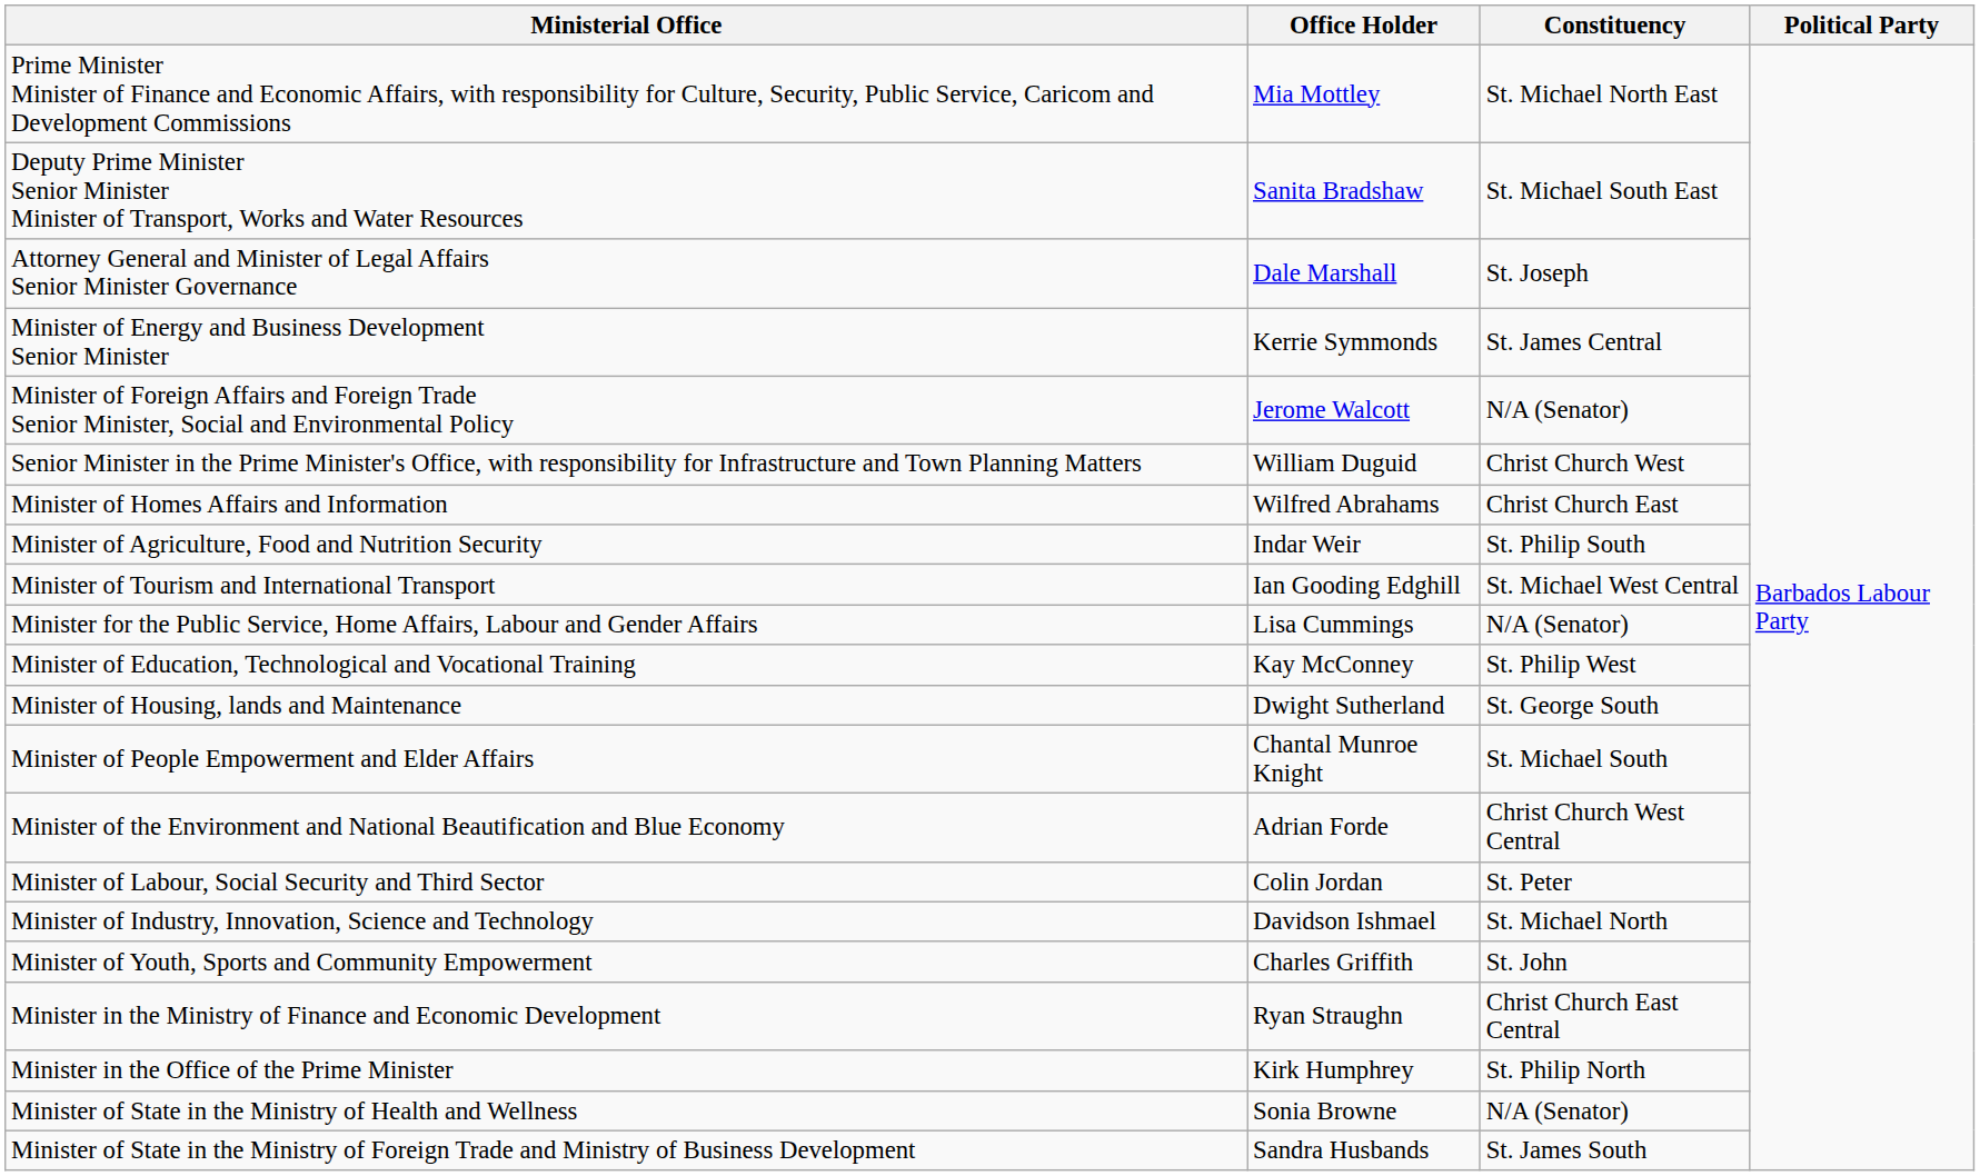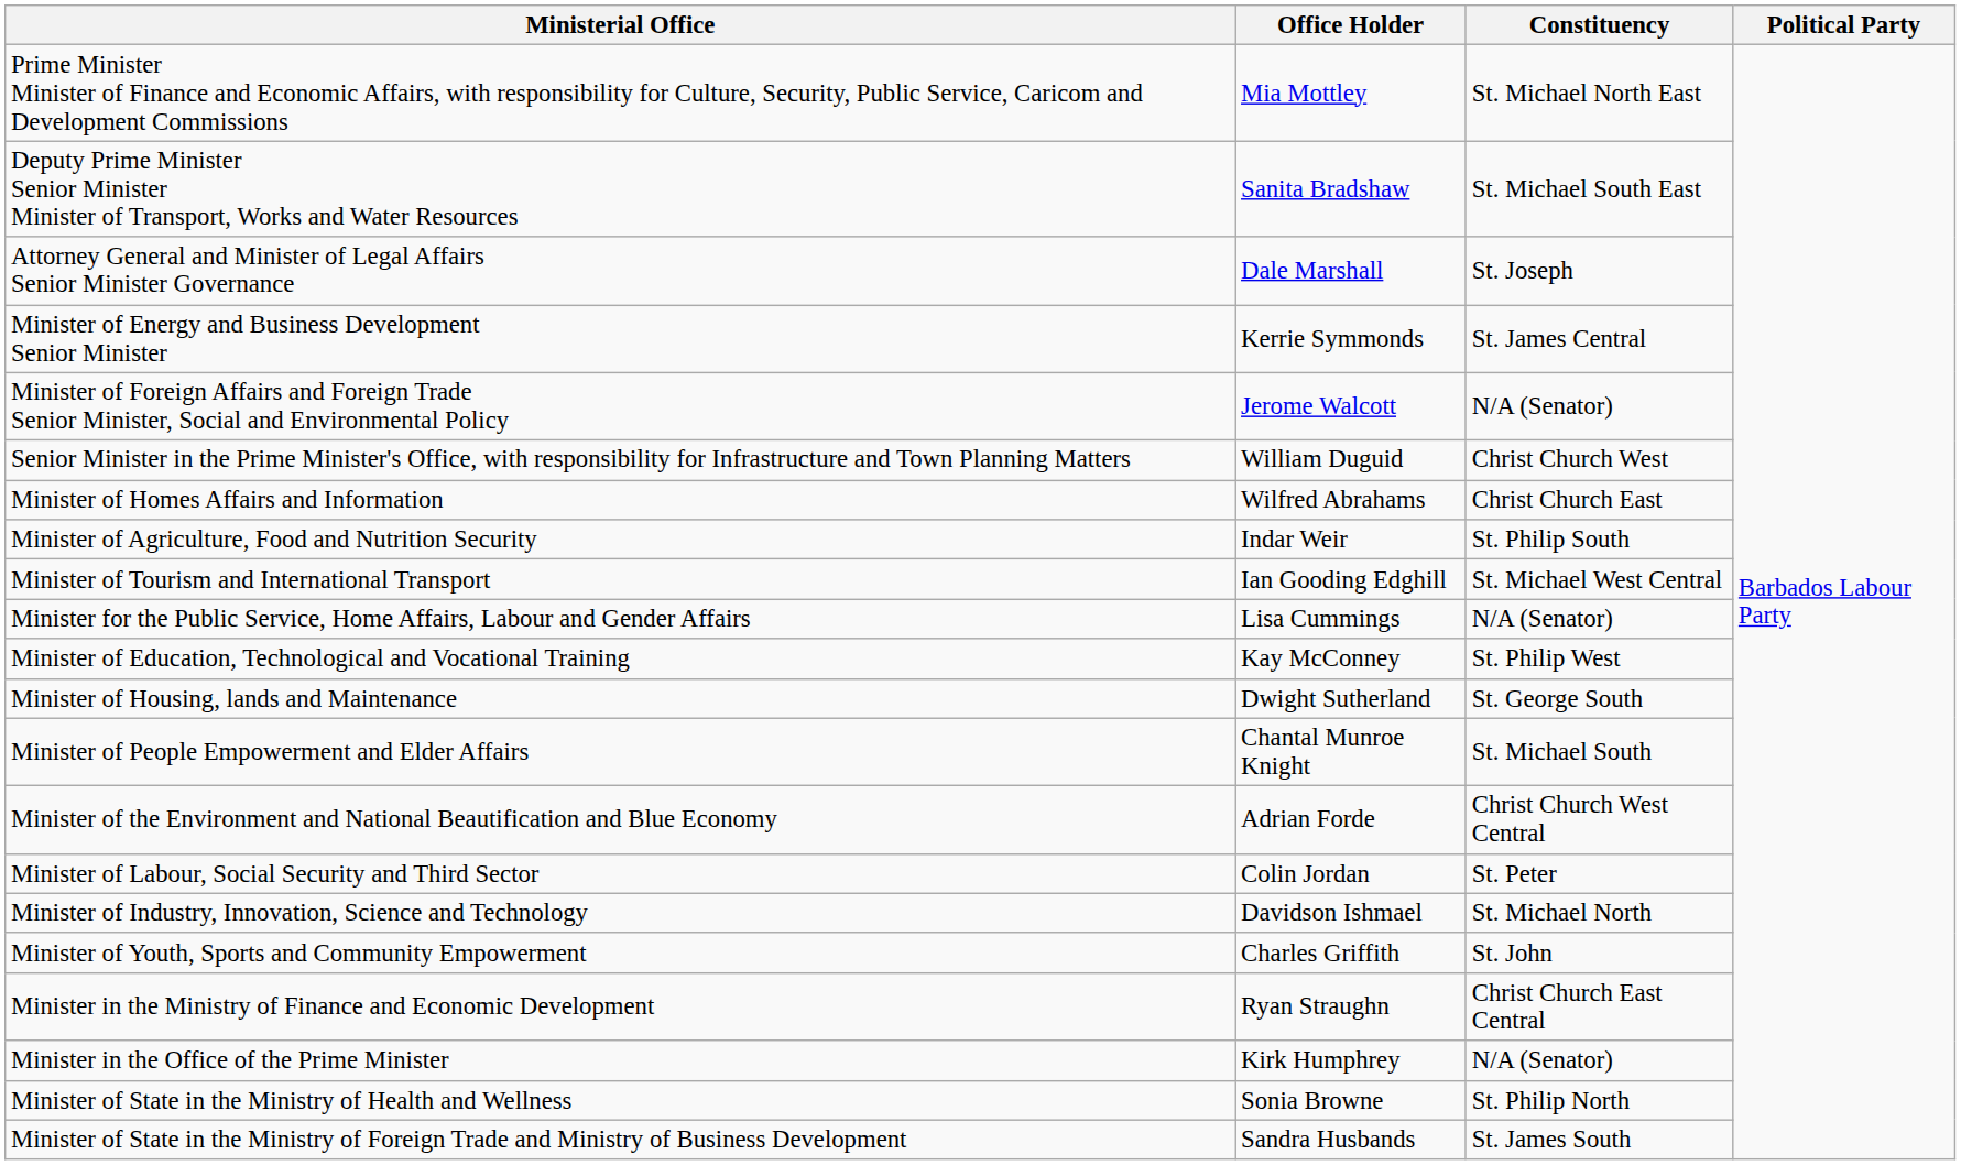 <table class="wikitable">
 <tr>
 <th>Ministerial Office</th>
 <th>Office Holder</th>
 <th>Constituency</th>
 <th>Political Party</th>
 </tr>
 <tr>
 <td>Prime Minister<br>Minister of Finance and Economic Affairs, with responsibility for Culture, Security, Public Service, Caricom and Development Commissions</td>
 <td><a href='#'>Mia Mottley</a></td>
 <td>St. Michael North East</td>
 <td rowspan="21"><a href='#'>Barbados Labour Party</a></td>
 </tr>
 <tr>
 <td>Deputy Prime Minister<br>Senior Minister<br>Minister of Transport, Works and Water Resources</td>
 <td><a href='#'>Sanita Bradshaw</a></td>
 <td>St. Michael South East</td>
 </tr>
 <tr>
 <td>Attorney General and Minister of Legal Affairs<br>Senior Minister Governance</td>
 <td><a href='#'>Dale Marshall</a></td>
 <td>St. Joseph</td>
 </tr>
 <tr>
 <td>Minister of Energy and Business Development<br>Senior Minister</td>
 <td>Kerrie Symmonds</td>
 <td>St. James Central</td>
 </tr>
 <tr>
 <td>Minister of Foreign Affairs and Foreign Trade<br>Senior Minister, Social and Environmental Policy</td>
 <td><a href='#'>Jerome Walcott</a></td>
 <td>N/A (Senator)</td>
 </tr>
 <tr>
 <td>Senior Minister in the Prime Minister's Office, with responsibility for Infrastructure and Town Planning Matters</td>
 <td>William Duguid</td>
 <td>Christ Church West</td>
 </tr>
 <tr>
 <td>Minister of Homes Affairs and Information</td>
 <td>Wilfred Abrahams</td>
 <td>Christ Church East</td>
 </tr>
 <tr>
 <td>Minister of Agriculture, Food and Nutrition Security</td>
 <td>Indar Weir</td>
 <td>St. Philip South</td>
 </tr>
 <tr>
 <td>Minister of Tourism and International Transport</td>
 <td>Ian Gooding Edghill</td>
 <td>St. Michael West Central</td>
 </tr>
 <tr>
 <td>Minister for the Public Service, Home Affairs, Labour and Gender Affairs</td>
 <td>Lisa Cummings</td>
 <td>N/A (Senator)</td>
 </tr>
 <tr>
 <td>Minister of Education, Technological and Vocational Training</td>
 <td>Kay McConney</td>
 <td>St. Philip West</td>
 </tr>
 <tr>
 <td>Minister of Housing, lands and Maintenance</td>
 <td>Dwight Sutherland</td>
 <td>St. George South</td>
 </tr>
 <tr>
 <td>Minister of People Empowerment and Elder Affairs</td>
 <td>Chantal Munroe Knight</td>
 <td>St. Michael South</td>
 </tr>
 <tr>
 <td>Minister of the Environment and National Beautification and Blue Economy</td>
 <td>Adrian Forde</td>
 <td>Christ Church West Central</td>
 </tr>
 <tr>
 <td>Minister of Labour, Social Security and Third Sector</td>
 <td>Colin Jordan</td>
 <td>St. Peter</td>
 </tr>
 <tr>
 <td>Minister of Industry, Innovation, Science and Technology</td>
 <td>Davidson Ishmael</td>
 <td>St. Michael North</td>
 </tr>
 <tr>
 <td>Minister of Youth, Sports and Community Empowerment</td>
 <td>Charles Griffith</td>
 <td>St. John</td>
 </tr>
 <tr>
 <td>Minister in the Ministry of Finance and Economic Development</td>
 <td>Ryan Straughn</td>
 <td>Christ Church East Central</td>
 </tr>
 <tr>
 <td>Minister in the Office of the Prime Minister</td>
 <td>Kirk Humphrey</td>
-<td>St. Philip North</td>
+<td>N/A (Senator)</td>
 </tr>
 <tr>
 <td>Minister of State in the Ministry of Health and Wellness</td>
 <td>Sonia Browne</td>
-<td>N/A (Senator)</td>
+<td>St. Philip North</td>
 </tr>
 <tr>
 <td>Minister of State in the Ministry of Foreign Trade and Ministry of Business Development</td>
 <td>Sandra Husbands</td>
 <td>St. James South</td>
 </tr>
 </table>
